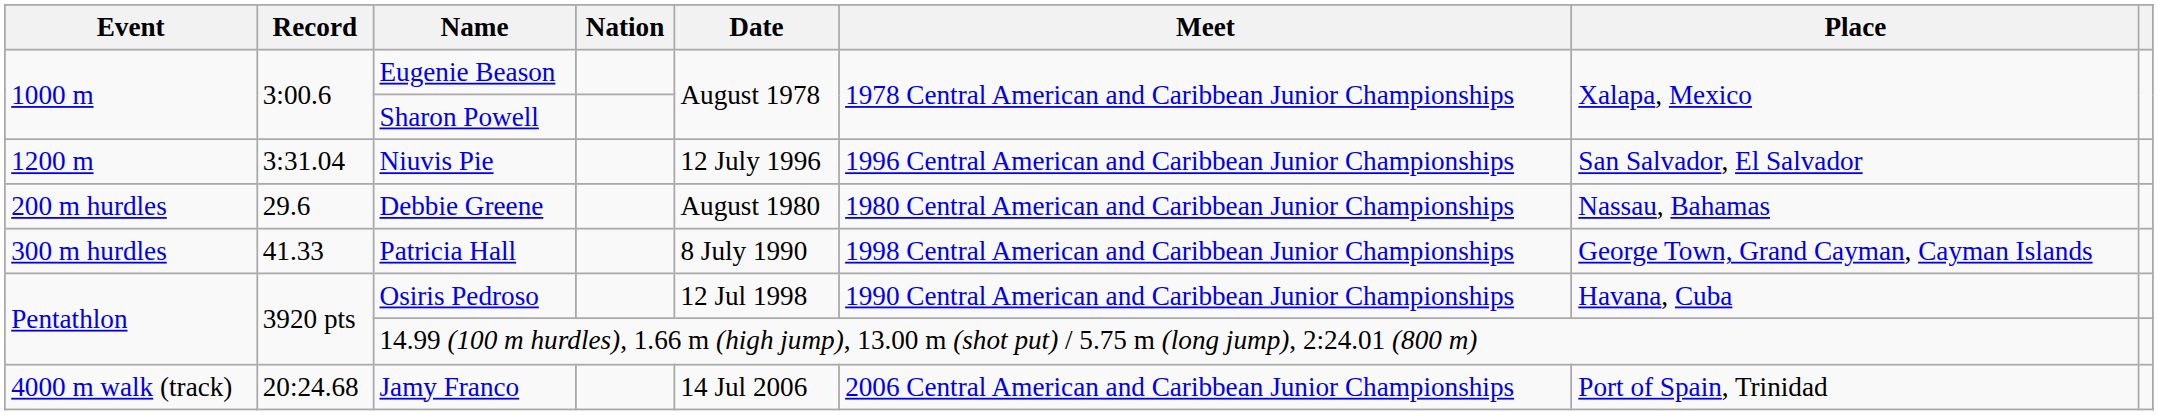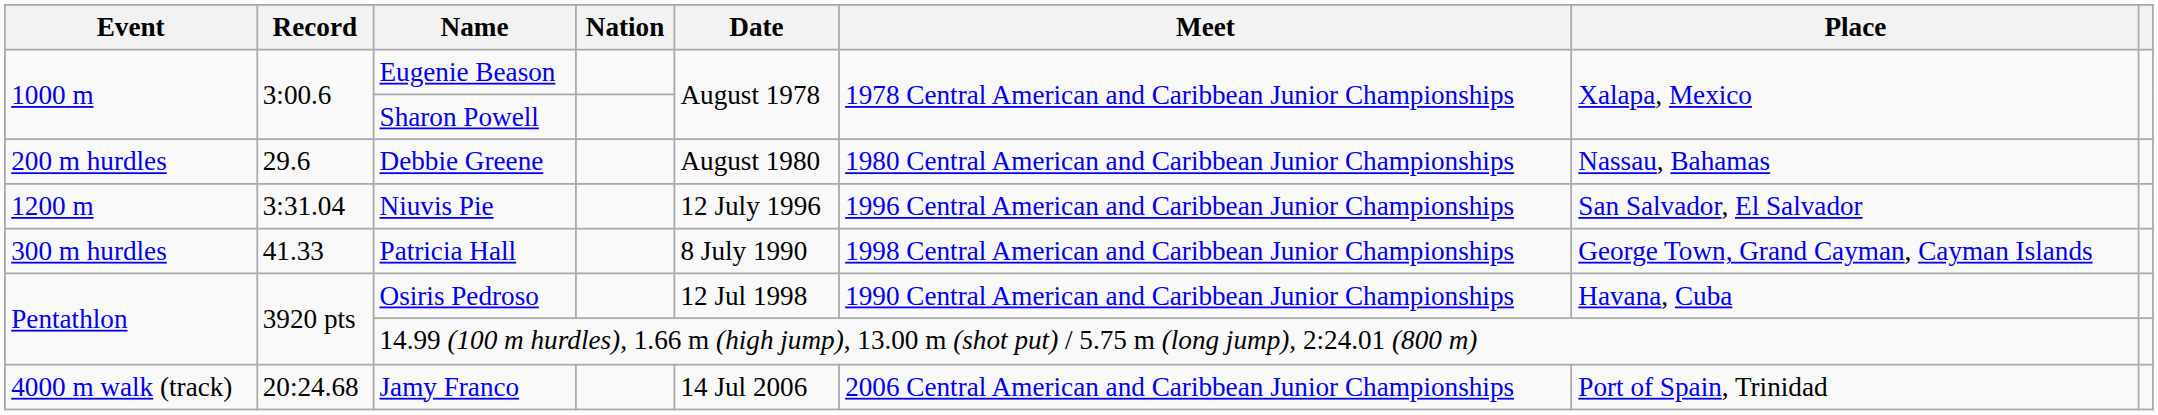 <table class="wikitable" style="font-size:95%; width: 95%;">
 <tr>
 <th>Event</th>
 <th>Record</th>
 <th>Name</th>
 <th>Nation</th>
 <th>Date</th>
 <th>Meet</th>
 <th>Place</th>
 <th></th>
 </tr>
 <tr>
 <td rowspan = "2"><a href='#'>1000 m</a></td>
 <td rowspan = "2">3:00.6</td>
 <td><a href='#'>Eugenie Beason</a></td>
 <td></td>
 <td rowspan = "2">August 1978</td>
 <td rowspan = "2"><a href='#'>1978 Central American and Caribbean Junior Championships</a></td>
 <td rowspan = "2"> <a href='#'>Xalapa</a>, <a href='#'>Mexico</a></td>
 <td rowspan = "2"></td>
 </tr>
 <tr>
 <td><a href='#'>Sharon Powell</a></td>
 <td></td>
 </tr>
 <tr>
+<td><a href='#'>200 m hurdles</a></td>
+<td>29.6</td>
+<td><a href='#'>Debbie Greene</a></td>
+<td></td>
+<td>August 1980</td>
+<td><a href='#'>1980 Central American and Caribbean Junior Championships</a></td>
+<td> <a href='#'>Nassau</a>, <a href='#'>Bahamas</a></td>
+<td></td>
+</tr>
+<tr>
 <td><a href='#'>1200 m</a></td>
 <td>3:31.04</td>
 <td><a href='#'>Niuvis Pie</a></td>
 <td></td>
 <td>12 July 1996</td>
 <td><a href='#'>1996 Central American and Caribbean Junior Championships</a></td>
 <td> <a href='#'>San Salvador</a>, <a href='#'>El Salvador</a></td>
-<td></td>
-</tr>
-<tr>
-<td><a href='#'>200 m hurdles</a></td>
-<td>29.6</td>
-<td><a href='#'>Debbie Greene</a></td>
-<td></td>
-<td>August 1980</td>
-<td><a href='#'>1980 Central American and Caribbean Junior Championships</a></td>
-<td> <a href='#'>Nassau</a>, <a href='#'>Bahamas</a></td>
 <td></td>
 </tr>
 <tr>
 <td><a href='#'>300 m hurdles</a></td>
 <td>41.33</td>
 <td><a href='#'>Patricia Hall</a></td>
 <td></td>
 <td>8 July 1990</td>
 <td><a href='#'>1998 Central American and Caribbean Junior Championships</a></td>
 <td> <a href='#'>George Town, Grand Cayman</a>, <a href='#'>Cayman Islands</a></td>
 <td></td>
 </tr>
 <tr>
 <td rowspan=2><a href='#'>Pentathlon</a></td>
 <td rowspan=2>3920 pts</td>
 <td><a href='#'>Osiris Pedroso</a></td>
 <td></td>
 <td>12 Jul 1998</td>
 <td><a href='#'>1990 Central American and Caribbean Junior Championships</a></td>
 <td> <a href='#'>Havana</a>, <a href='#'>Cuba</a></td>
 <td></td>
 </tr>
 <tr>
 <td colspan=5>14.99 <em>(100 m hurdles)</em>, 1.66 m <em>(high jump)</em>, 13.00 m <em>(shot put)</em> / 5.75 m <em>(long jump)</em>,  2:24.01 <em>(800 m)</em></td>
 <td></td>
 </tr>
 <tr>
 <td><a href='#'>4000 m walk</a> (track)</td>
 <td>20:24.68</td>
 <td><a href='#'>Jamy Franco</a></td>
 <td></td>
 <td>14 Jul 2006</td>
 <td><a href='#'>2006 Central American and Caribbean Junior Championships</a></td>
 <td> <a href='#'>Port of Spain</a>, Trinidad</td>
 <td></td>
 </tr>
 </table>
